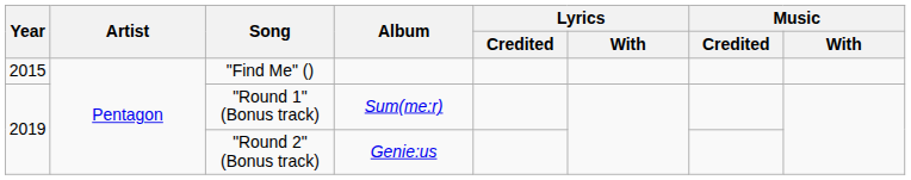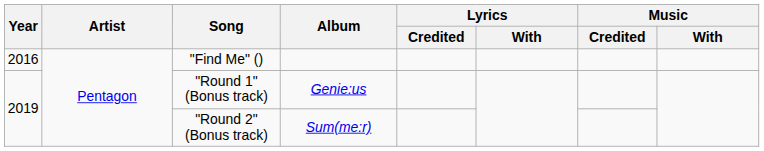 <table class="wikitable" style="text-align:center;">
 <tr>
 <th rowspan="2" style="width:2em;">Year</th>
 <th rowspan="2" style="width:12em;">Artist</th>
 <th rowspan="2" style="width:10em;">Song</th>
 <th rowspan="2" style="width:10em;">Album</th>
 <th colspan="2" style="width:16em;">Lyrics</th>
 <th colspan="2" style="width:16em;">Music</th>
 </tr>
 <tr>
 <th style="width:6em;">Credited</th>
 <th style="width:10em;">With</th>
 <th style="width:6em;">Credited</th>
 <th style="width:10em;">With</th>
 </tr>
 <tr>
-<td>2015</td>
+<td>2016</td>
 <td rowspan="3"><a href='#'>Pentagon</a></td>
 <td>"Find Me" ()</td>
 <td></td>
 <td></td>
 <td></td>
 <td></td>
 <td></td>
 </tr>
 <tr>
 <td rowspan="2">2019</td>
 <td>"Round 1" (Bonus track)</td>
-<td><em><a href='#'>Sum(me:r)</a></em></td>
+<td><em><a href='#'>Genie:us</a></em></td>
 <td></td>
 <td rowspan="2"></td>
 <td></td>
 <td rowspan="2"></td>
 </tr>
 <tr>
 <td>"Round 2" (Bonus track)</td>
-<td><em><a href='#'>Genie:us</a></em></td>
+<td><em><a href='#'>Sum(me:r)</a></em></td>
 <td></td>
 <td></td>
 </tr>
 </table>
